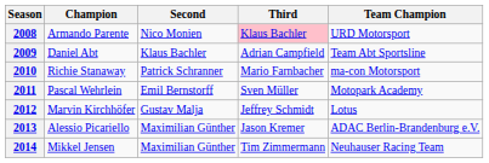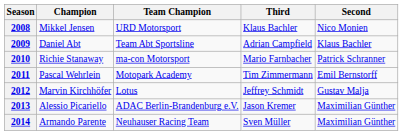 <table class="wikitable" style="font-size:85%;">
 <tr>
 <th>Season</th>
 <th>Champion</th>
+<th>Team Champion</th>
+<th>Third</th>
 <th>Second</th>
-<th>Third</th>
-<th>Team Champion</th>
 </tr>
 <tr>
 <th><a href='#'>2008</a></th>
-<td> <a href='#'>Armando Parente</a></td>
+<td> <a href='#'>Mikkel Jensen</a></td>
+<td> <a href='#'>URD Motorsport</a></td>
+<td> <a href='#'>Klaus Bachler</a></td>
 <td> <a href='#'>Nico Monien</a></td>
-<td style="background: pink;"> <a href='#'>Klaus Bachler</a></td>
-<td> <a href='#'>URD Motorsport</a></td>
 </tr>
 <tr>
 <th><a href='#'>2009</a></th>
 <td> <a href='#'>Daniel Abt</a></td>
+<td> <a href='#'>Team Abt Sportsline</a></td>
+<td> <a href='#'>Adrian Campfield</a></td>
 <td> <a href='#'>Klaus Bachler</a></td>
-<td> <a href='#'>Adrian Campfield</a></td>
-<td> <a href='#'>Team Abt Sportsline</a></td>
 </tr>
 <tr>
 <th><a href='#'>2010</a></th>
 <td> <a href='#'>Richie Stanaway</a></td>
+<td> <a href='#'>ma-con Motorsport</a></td>
+<td> <a href='#'>Mario Farnbacher</a></td>
 <td> <a href='#'>Patrick Schranner</a></td>
-<td> <a href='#'>Mario Farnbacher</a></td>
-<td> <a href='#'>ma-con Motorsport</a></td>
 </tr>
 <tr>
 <th><a href='#'>2011</a></th>
 <td> <a href='#'>Pascal Wehrlein</a></td>
+<td> <a href='#'>Motopark Academy</a></td>
+<td> <a href='#'>Tim Zimmermann</a></td>
 <td> <a href='#'>Emil Bernstorff</a></td>
-<td> <a href='#'>Sven Müller</a></td>
-<td> <a href='#'>Motopark Academy</a></td>
 </tr>
 <tr>
 <th><a href='#'>2012</a></th>
 <td> <a href='#'>Marvin Kirchhöfer</a></td>
+<td> <a href='#'>Lotus</a></td>
+<td> <a href='#'>Jeffrey Schmidt</a></td>
 <td> <a href='#'>Gustav Malja</a></td>
-<td> <a href='#'>Jeffrey Schmidt</a></td>
-<td> <a href='#'>Lotus</a></td>
 </tr>
 <tr>
 <th><a href='#'>2013</a></th>
 <td> <a href='#'>Alessio Picariello</a></td>
+<td> <a href='#'>ADAC Berlin-Brandenburg e.V.</a></td>
+<td> <a href='#'>Jason Kremer</a></td>
 <td> <a href='#'>Maximilian Günther</a></td>
-<td> <a href='#'>Jason Kremer</a></td>
-<td> <a href='#'>ADAC Berlin-Brandenburg e.V.</a></td>
 </tr>
 <tr>
 <th><a href='#'>2014</a></th>
-<td> <a href='#'>Mikkel Jensen</a></td>
+<td> <a href='#'>Armando Parente</a></td>
+<td> <a href='#'>Neuhauser Racing Team</a></td>
+<td> <a href='#'>Sven Müller</a></td>
 <td> <a href='#'>Maximilian Günther</a></td>
-<td> <a href='#'>Tim Zimmermann</a></td>
-<td> <a href='#'>Neuhauser Racing Team</a></td>
 </tr>
 </table>
